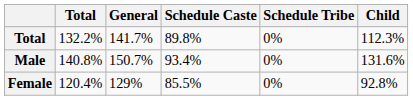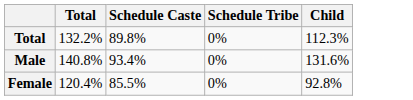 <table class="wikitable">
 <tr>
 <th></th>
 <th>Total</th>
-<th>General</th>
 <th>Schedule Caste</th>
 <th>Schedule Tribe</th>
 <th>Child</th>
 </tr>
 <tr>
 <th>Total</th>
 <td>132.2%</td>
-<td>141.7%</td>
 <td>89.8%</td>
 <td>0%</td>
 <td>112.3%</td>
 </tr>
 <tr>
 <th>Male</th>
 <td>140.8%</td>
-<td>150.7%</td>
 <td>93.4%</td>
 <td>0%</td>
 <td>131.6%</td>
 </tr>
 <tr>
 <th>Female</th>
 <td>120.4%</td>
-<td>129%</td>
 <td>85.5%</td>
 <td>0%</td>
 <td>92.8%</td>
 </tr>
 </table>
